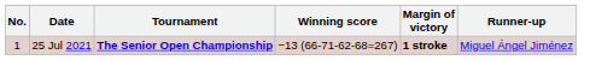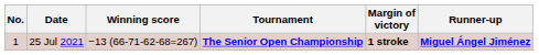 <table class="wikitable" style="font-size:95%;">
 <tr>
 <th>No.</th>
 <th>Date</th>
+<th>Winning score</th>
 <th>Tournament</th>
-<th>Winning score</th>
 <th>Margin of<br>victory</th>
 <th>Runner-up</th>
 </tr>
 <tr style="background:#e5d1cb;">
 <td align=center>1</td>
 <td align=right>25 Jul <a href='#'>2021</a></td>
+<td>−13 (66-71-62-68=267)</td>
 <td><strong><a href='#'>The Senior Open Championship</a></strong></td>
-<td>−13 (66-71-62-68=267)</td>
 <td><strong>1 stroke</strong></td>
-<td> <a href='#'>Miguel Ángel Jiménez</a></td>
+<td><strong> <a href='#'>Miguel Ángel Jiménez</a></strong></td>
 </tr>
 </table>
